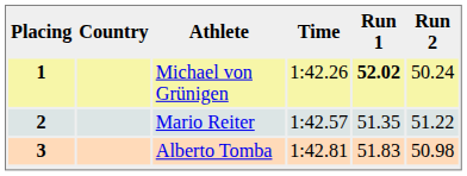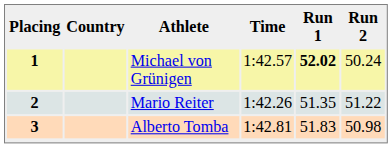 <table style="border-style:solid;border-width:1px;border-color:#808080;background-color:#EFEFEF" cellspacing="2" cellpadding="2" width="380px">
 <tr bgcolor="#EFEFEF">
 <th>Placing</th>
 <th>Country</th>
 <th>Athlete</th>
 <th>Time</th>
 <th>Run 1</th>
 <th>Run 2</th>
 </tr>
 <tr align="center" valign="top" bgcolor="#F7F6A8">
 <th>1</th>
 <td></td>
 <td align="left"><a href='#'>Michael von Grünigen</a></td>
-<td align="left">1:42.26</td>
+<td align="left">1:42.57</td>
 <td><strong>52.02</strong></td>
 <td>50.24</td>
 </tr>
 <tr align="center" valign="top" bgcolor="#DCE5E5">
 <th>2</th>
 <td></td>
 <td align="left"><a href='#'>Mario Reiter</a></td>
-<td align="left">1:42.57</td>
+<td align="left">1:42.26</td>
 <td>51.35</td>
 <td>51.22</td>
 </tr>
 <tr align="center" valign="top" bgcolor="#FFDAB9">
 <th>3</th>
 <td></td>
 <td align="left"><a href='#'>Alberto Tomba</a></td>
 <td align="left">1:42.81</td>
 <td>51.83</td>
 <td>50.98</td>
 </tr>
 <tr align="center" valign="top" bgcolor="#FFFFFF">
 </tr>
 </table>
